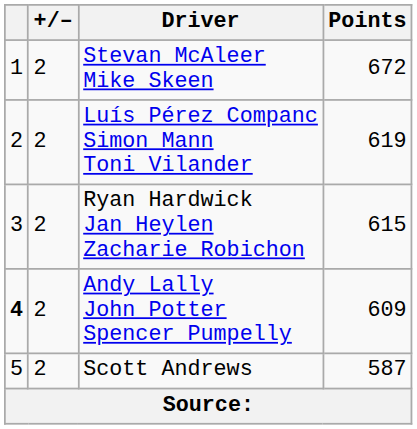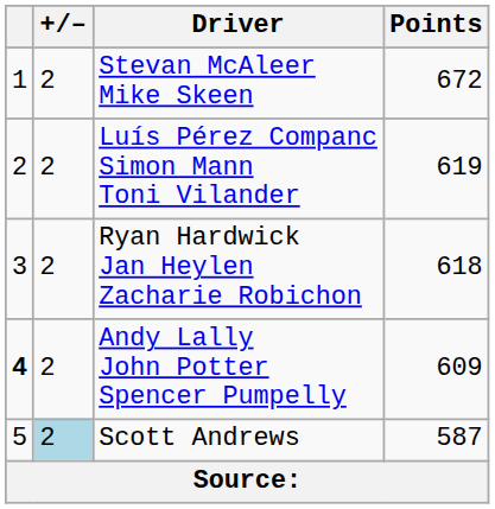 <table class="wikitable" style="font-size: 95%;">
 <tr>
 <th scope="col"></th>
 <th scope="col">+/–</th>
 <th scope="col">Driver</th>
 <th scope="col">Points</th>
 </tr>
 <tr>
 <td align=center>1</td>
 <td align="left"> 2</td>
 <td> <a href='#'>Stevan McAleer</a><br> <a href='#'>Mike Skeen</a></td>
 <td align=right>672</td>
 </tr>
 <tr>
 <td align=center>2</td>
 <td align="left"> 2</td>
 <td> <a href='#'>Luís Pérez Companc</a><br> <a href='#'>Simon Mann</a><br> <a href='#'>Toni Vilander</a></td>
 <td align=right>619</td>
 </tr>
 <tr>
 <td align=center>3</td>
 <td align="left"> 2</td>
 <td> Ryan Hardwick<br> <a href='#'>Jan Heylen</a><br> <a href='#'>Zacharie Robichon</a></td>
-<td align=right>615</td>
+<td align=right>618</td>
 </tr>
 <tr>
 <td align=center><strong>4</strong></td>
 <td align="left"> 2</td>
 <td> <a href='#'>Andy Lally</a><br> <a href='#'>John Potter</a><br> <a href='#'>Spencer Pumpelly</a></td>
 <td align=right>609</td>
 </tr>
 <tr>
 <td align=center>5</td>
-<td align="left"> 2</td>
+<td align="left" style="background: lightblue;"> 2</td>
 <td> Scott Andrews</td>
 <td align=right>587</td>
 </tr>
 <tr>
 <th colspan=5>Source:</th>
 </tr>
 </table>
